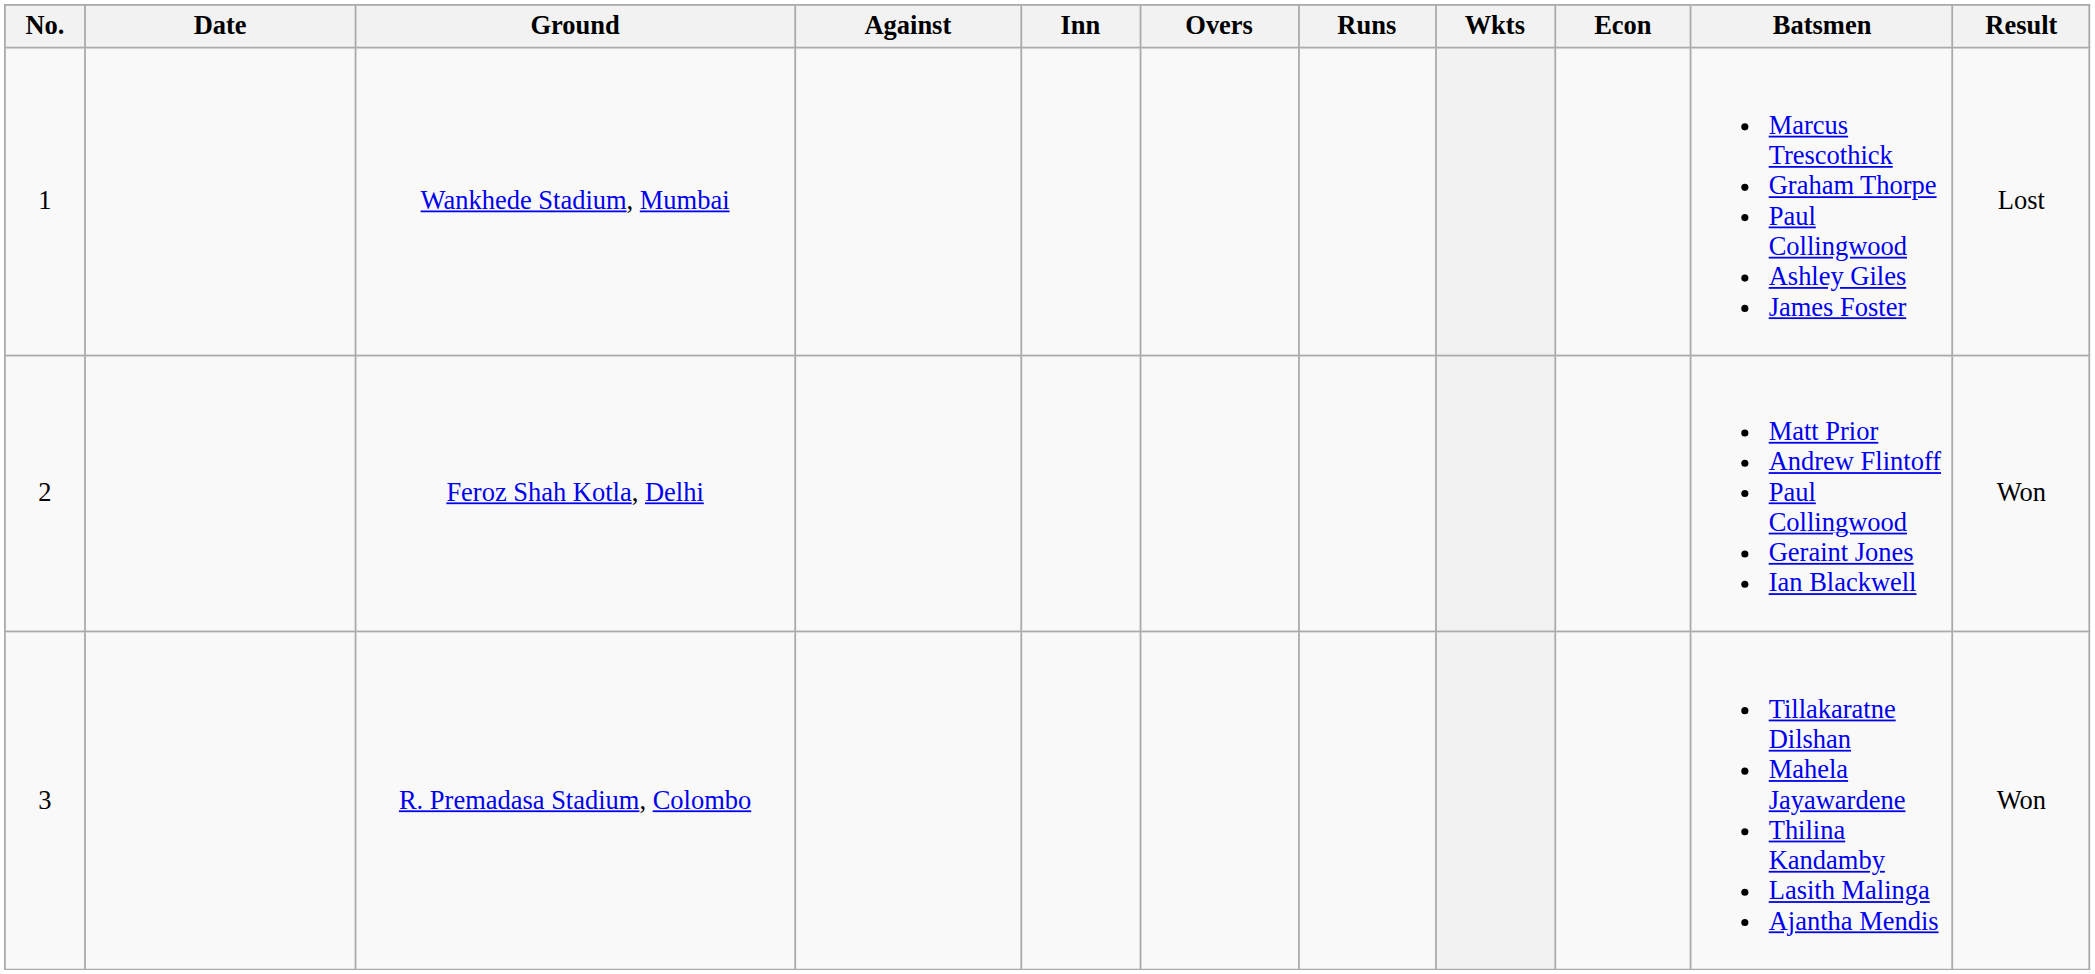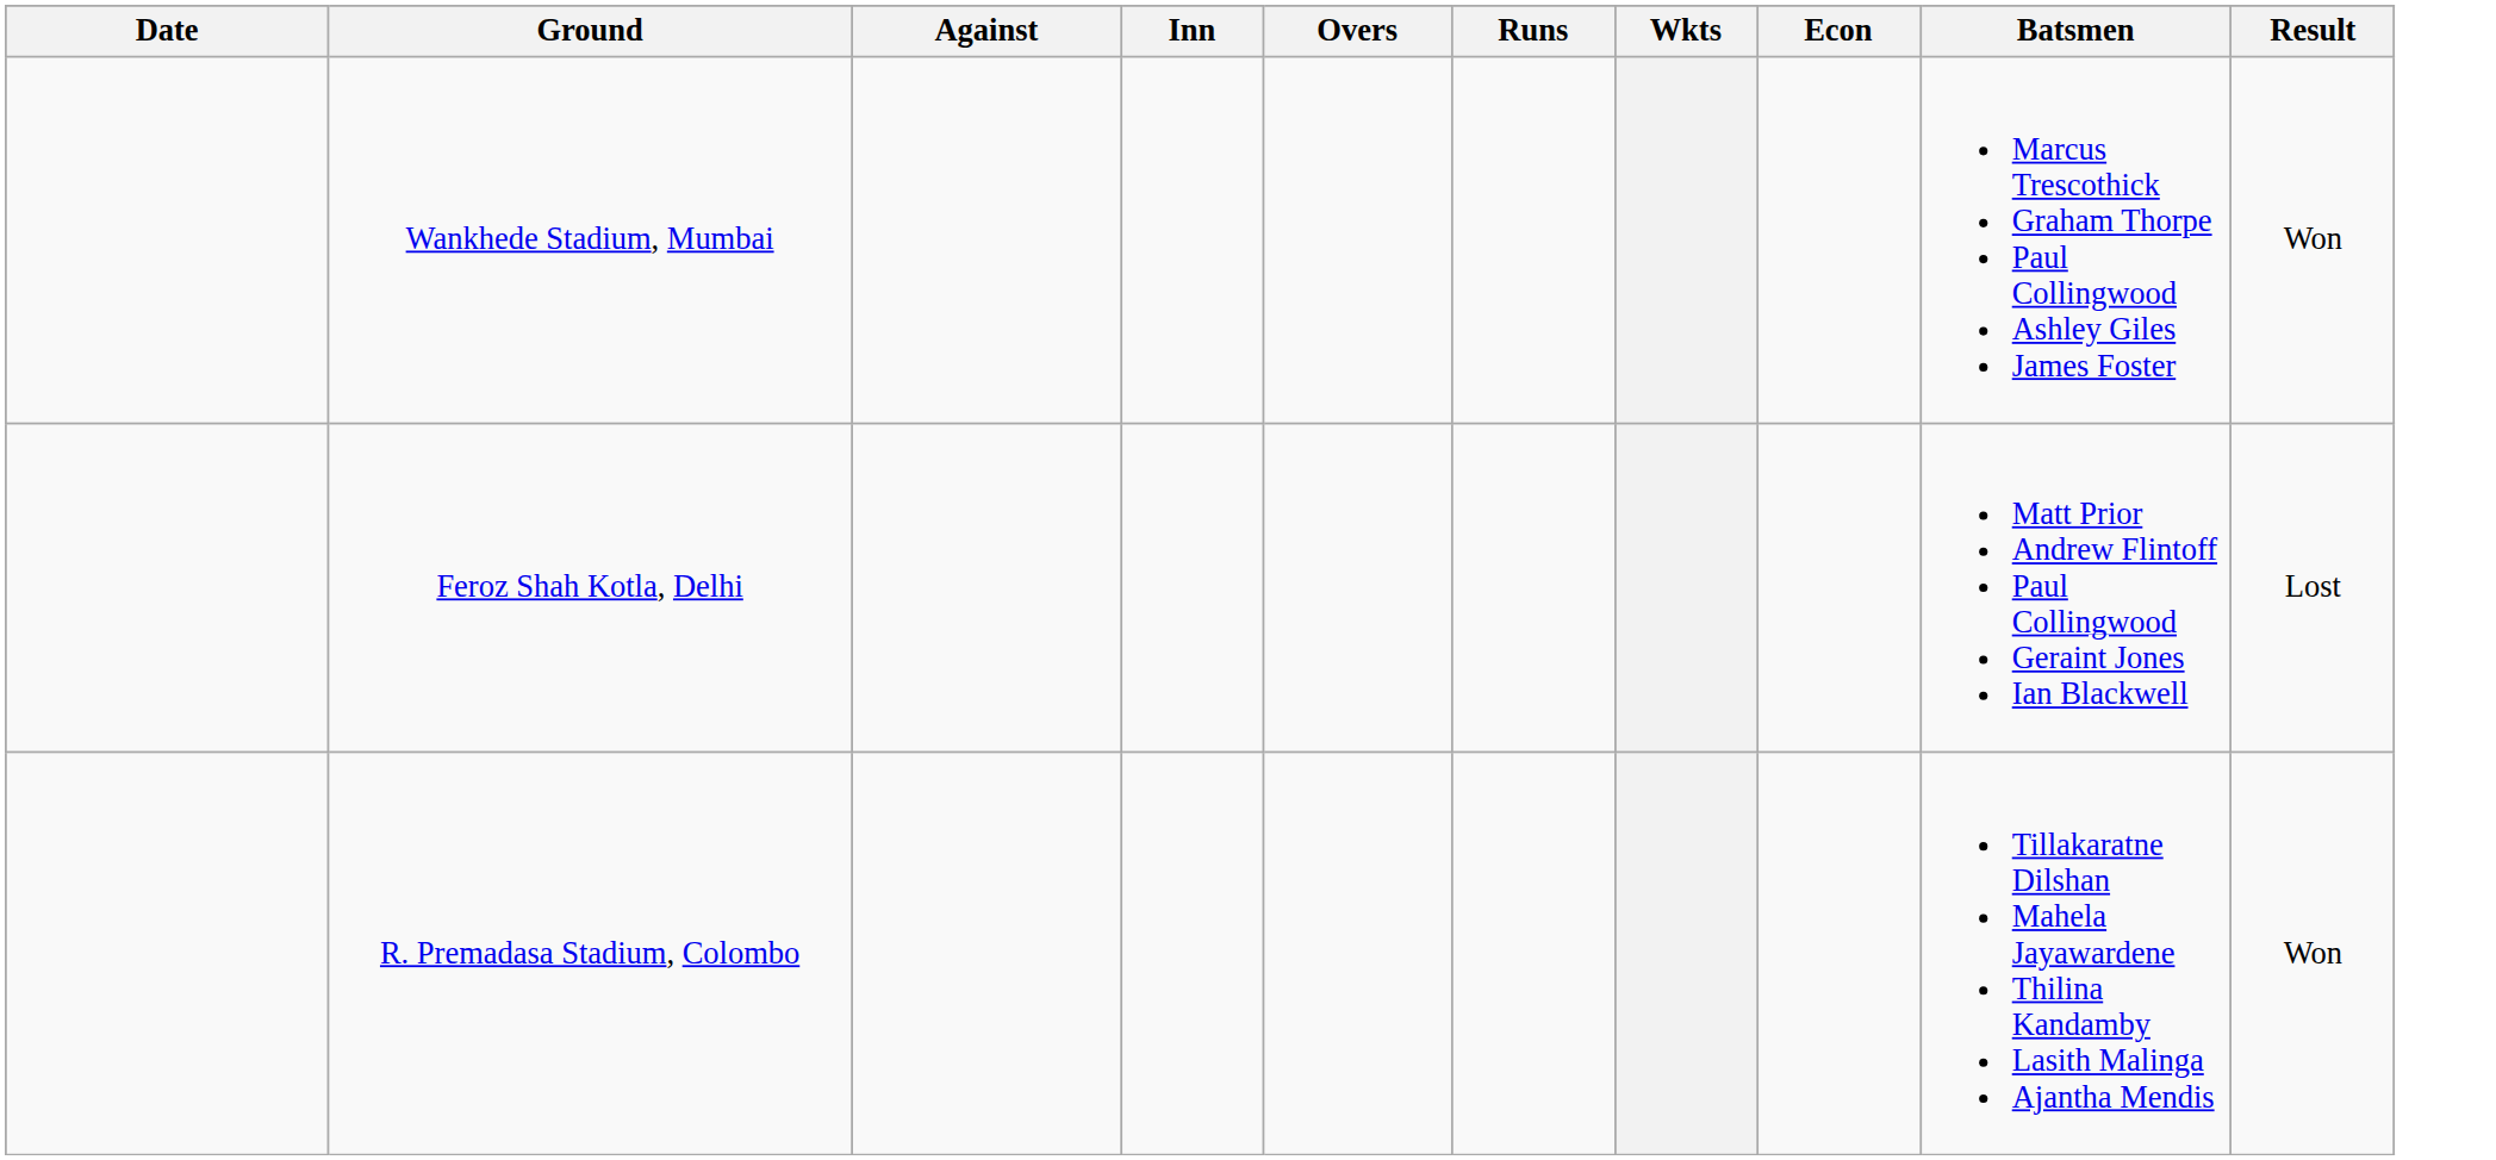 <table class="wikitable plainrowheaders sortable" style="font-size: 93%">
 <tr align=center>
-<th scope="col" style="width:38px;">No.</th>
 <th scope="col" style="width:145px;">Date</th>
 <th scope="col" style="width:240px;">Ground</th>
 <th scope="col" style="width:120px;">Against</th>
 <th scope="col" style="width:60px;">Inn</th>
 <th scope="col" style="width:82px;">Overs</th>
 <th scope="col" style="width:70px;">Runs</th>
 <th scope="col" style="width:60px;">Wkts</th>
 <th scope="col" style="width:70px;">Econ</th>
 <th scope="col" style="width:140px;" class="unsortable">Batsmen</th>
 <th scope="col" style="width:70px;">Result</th>
 </tr>
 <tr align=center>
-<td>1</td>
 <td></td>
 <td><a href='#'>Wankhede Stadium</a>, <a href='#'>Mumbai</a></td>
 <td></td>
 <td></td>
 <td></td>
 <td></td>
 <th scope="row"></th>
 <td></td>
 <td align=left><br><ul><li><a href='#'>Marcus Trescothick</a></li><li><a href='#'>Graham Thorpe</a></li><li><a href='#'>Paul Collingwood</a></li><li><a href='#'>Ashley Giles</a></li><li><a href='#'>James Foster</a></li></ul></td>
-<td>Lost</td>
+<td>Won</td>
 </tr>
 <tr align=center>
-<td>2</td>
 <td> </td>
 <td><a href='#'>Feroz Shah Kotla</a>, <a href='#'>Delhi</a></td>
 <td></td>
 <td></td>
 <td></td>
 <td></td>
 <th scope="row"></th>
 <td></td>
 <td align=left><br><ul><li><a href='#'>Matt Prior</a></li><li><a href='#'>Andrew Flintoff</a></li><li><a href='#'>Paul Collingwood</a></li><li><a href='#'>Geraint Jones</a></li><li><a href='#'>Ian Blackwell</a></li></ul></td>
-<td>Won</td>
+<td>Lost</td>
 </tr>
 <tr align=center>
-<td>3</td>
 <td></td>
 <td><a href='#'>R. Premadasa Stadium</a>, <a href='#'>Colombo</a></td>
 <td></td>
 <td></td>
 <td></td>
 <td></td>
 <th scope="row"></th>
 <td></td>
 <td align=left><br><ul><li><a href='#'>Tillakaratne Dilshan</a></li><li><a href='#'>Mahela Jayawardene</a></li><li><a href='#'>Thilina Kandamby</a></li><li><a href='#'>Lasith Malinga</a></li><li><a href='#'>Ajantha Mendis</a></li></ul></td>
 <td>Won</td>
 </tr>
 </table>
